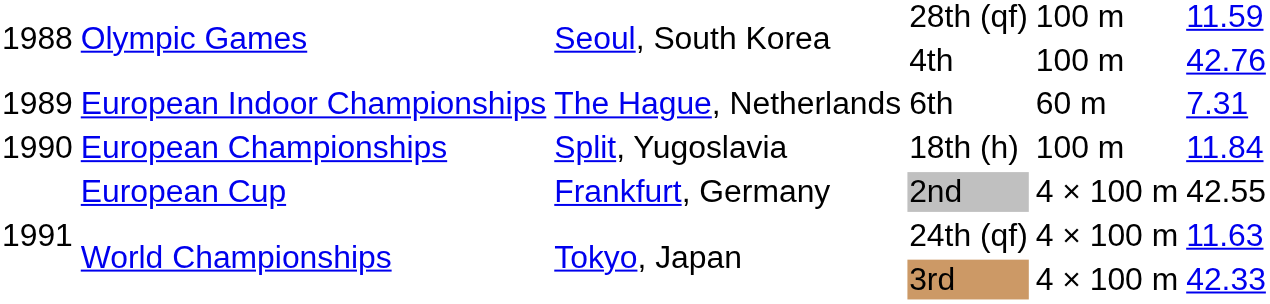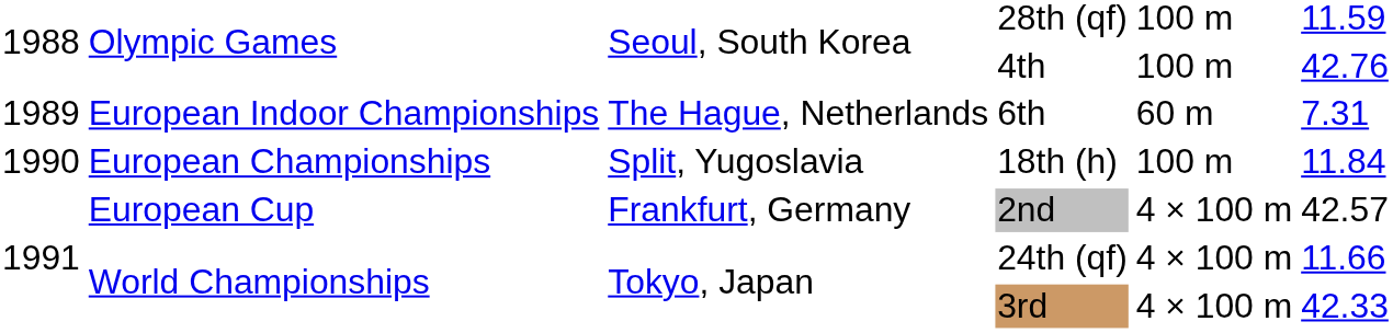 <table>
 <tr>
 <td rowspan=2>1988</td>
 <td rowspan=2><a href='#'>Olympic Games</a></td>
 <td rowspan=2><a href='#'>Seoul</a>, South Korea</td>
 <td>28th (qf)</td>
 <td>100 m</td>
 <td><a href='#'>11.59</a></td>
 </tr>
 <tr>
 <td>4th</td>
 <td>100 m</td>
 <td><a href='#'>42.76</a></td>
 </tr>
 <tr>
 <td>1989</td>
 <td><a href='#'>European Indoor Championships</a></td>
 <td><a href='#'>The Hague</a>, Netherlands</td>
 <td>6th</td>
 <td>60 m</td>
 <td><a href='#'>7.31</a></td>
 </tr>
 <tr>
 <td>1990</td>
 <td><a href='#'>European Championships</a></td>
 <td><a href='#'>Split</a>, Yugoslavia</td>
 <td>18th (h)</td>
 <td>100 m</td>
 <td><a href='#'>11.84</a></td>
 </tr>
 <tr>
 <td rowspan=3>1991</td>
 <td><a href='#'>European Cup</a></td>
 <td><a href='#'>Frankfurt</a>, Germany</td>
 <td style="background:silver;">2nd</td>
 <td>4 × 100 m</td>
-<td>42.55</td>
+<td>42.57</td>
 </tr>
 <tr>
 <td rowspan=2><a href='#'>World Championships</a></td>
 <td rowspan=2><a href='#'>Tokyo</a>, Japan</td>
 <td>24th (qf)</td>
 <td>4 × 100 m</td>
-<td><a href='#'>11.63</a></td>
+<td><a href='#'>11.66</a></td>
 </tr>
 <tr>
 <td style="background:#c96;">3rd</td>
 <td>4 × 100 m</td>
 <td><a href='#'>42.33</a></td>
 </tr>
 </table>
